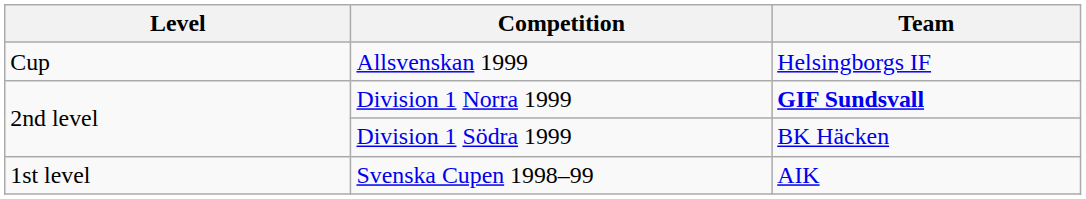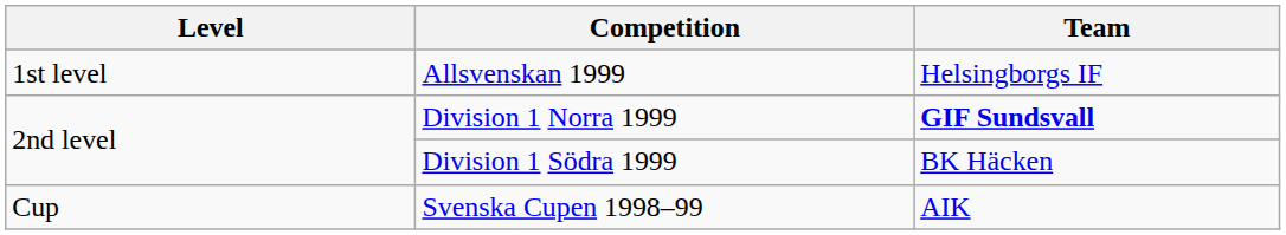 <table class="wikitable" style="text-align: left">
 <tr>
 <th style="width: 225px;">Level</th>
 <th style="width: 275px;">Competition</th>
 <th style="width: 200px;">Team</th>
 </tr>
 <tr>
-<td>Cup</td>
+<td>1st level</td>
 <td><a href='#'>Allsvenskan</a> 1999</td>
 <td><a href='#'>Helsingborgs IF</a></td>
 </tr>
 <tr>
 <td rowspan=2>2nd level</td>
 <td><a href='#'>Division 1</a> <a href='#'>Norra</a> 1999</td>
 <td><strong><a href='#'>GIF Sundsvall</a></strong></td>
 </tr>
 <tr>
 <td><a href='#'>Division 1</a> <a href='#'>Södra</a> 1999</td>
 <td><a href='#'>BK Häcken</a></td>
 </tr>
 <tr>
-<td>1st level</td>
+<td>Cup</td>
 <td><a href='#'>Svenska Cupen</a> 1998–99</td>
 <td><a href='#'>AIK</a></td>
 </tr>
 </table>
